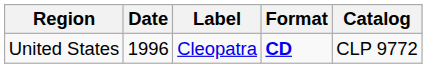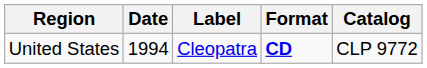 <table class="wikitable">
 <tr>
 <th>Region</th>
 <th>Date</th>
 <th>Label</th>
 <th>Format</th>
 <th>Catalog</th>
 </tr>
 <tr>
 <td>United States</td>
-<td>1996</td>
+<td>1994</td>
 <td><a href='#'>Cleopatra</a></td>
 <td><strong><a href='#'>CD</a></strong></td>
 <td>CLP 9772</td>
 </tr>
 </table>
